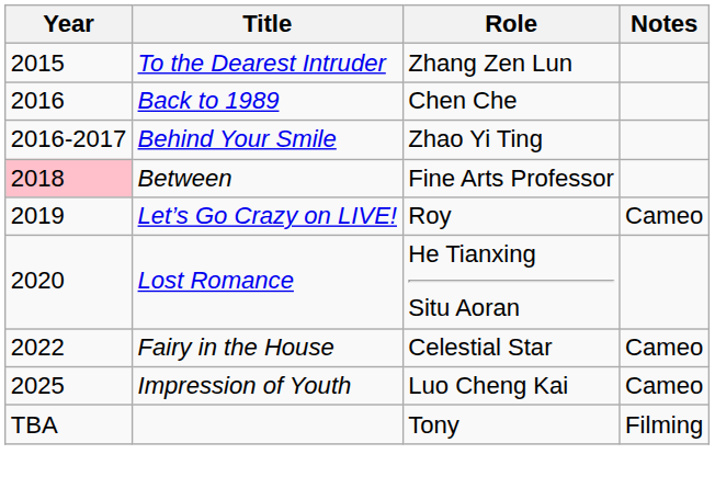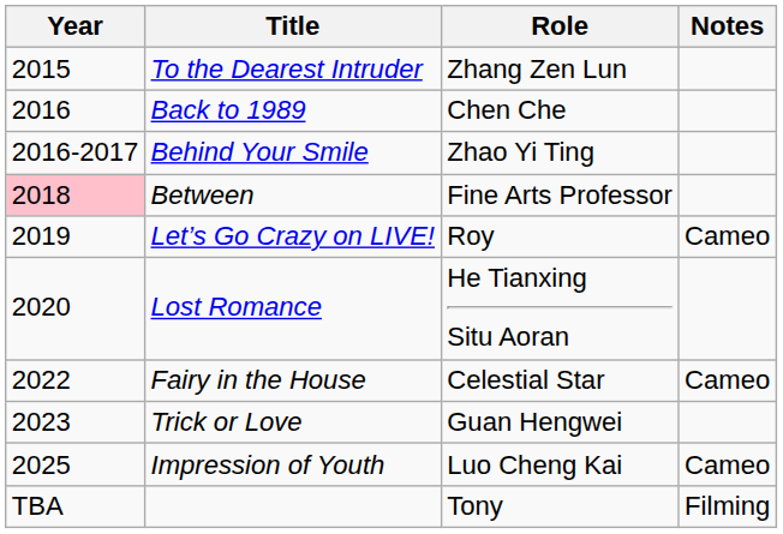 <table class="wikitable sortable">
 <tr>
 <th>Year</th>
 <th>Title</th>
 <th>Role</th>
 <th>Notes</th>
 </tr>
 <tr>
 <td>2015</td>
 <td><em><a href='#'>To the Dearest Intruder</a></em></td>
 <td>Zhang Zen Lun</td>
 <td></td>
 </tr>
 <tr>
 <td>2016</td>
 <td><em><a href='#'>Back to 1989</a></em></td>
 <td>Chen Che</td>
 <td></td>
 </tr>
 <tr>
 <td>2016-2017</td>
 <td><em><a href='#'>Behind Your Smile</a></em></td>
 <td>Zhao Yi Ting</td>
 <td></td>
 </tr>
 <tr>
 <td style="background: pink;">2018</td>
 <td><em>Between</em></td>
 <td>Fine Arts Professor</td>
 <td></td>
 </tr>
 <tr>
 <td>2019</td>
 <td><a href='#'><em>Let’s Go Crazy on LIVE!</em></a></td>
 <td>Roy</td>
 <td>Cameo</td>
 </tr>
 <tr>
 <td>2020</td>
 <td><em><a href='#'>Lost Romance</a></em></td>
 <td>He Tianxing<hr> Situ Aoran</td>
 <td></td>
 </tr>
 <tr>
 <td>2022</td>
 <td><em>Fairy in the House</em></td>
 <td>Celestial Star</td>
 <td>Cameo</td>
 </tr>
 <tr>
+<td>2023</td>
+<td><em>Trick or Love</em></td>
+<td>Guan Hengwei</td>
+<td></td>
+</tr>
+<tr>
 <td>2025</td>
 <td><em>Impression of Youth</em></td>
 <td>Luo Cheng Kai</td>
 <td>Cameo</td>
 </tr>
 <tr>
 <td>TBA</td>
 <td></td>
 <td>Tony</td>
 <td>Filming</td>
 </tr>
 </table>
